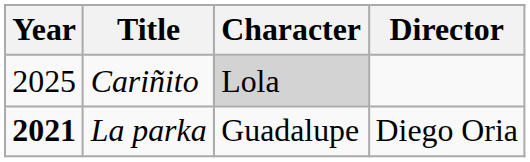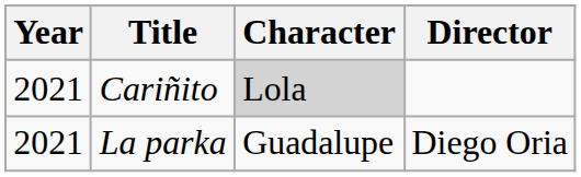 <table class="wikitable">
 <tr>
 <th>Year</th>
 <th>Title</th>
 <th>Character</th>
 <th>Director</th>
 </tr>
 <tr>
-<td>2025</td>
+<td>2021</td>
 <td><em>Cariñito</em></td>
 <td style="background: lightgrey;">Lola</td>
 <td></td>
 </tr>
 <tr>
-<td><strong>2021</strong></td>
+<td>2021</td>
 <td><em>La parka</em></td>
 <td>Guadalupe</td>
 <td>Diego Oria</td>
 </tr>
 </table>
